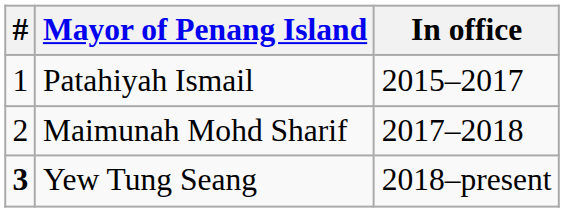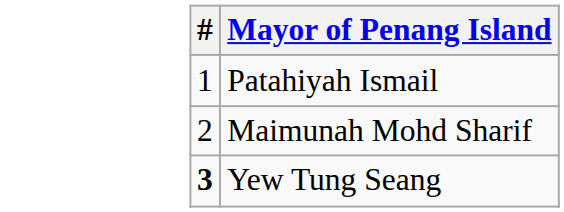 <table class="wikitable mw-collapsible" style="float:right; margin:10px">
 <tr>
 <th>#</th>
 <th><a href='#'>Mayor of Penang Island</a></th>
-<th>In office</th>
 </tr>
 <tr>
 <td>1</td>
 <td>Patahiyah Ismail</td>
-<td>2015–2017</td>
 </tr>
 <tr>
 <td>2</td>
 <td>Maimunah Mohd Sharif</td>
-<td>2017–2018</td>
 </tr>
 <tr>
 <td><strong>3</strong></td>
 <td>Yew Tung Seang</td>
-<td>2018–present</td>
 </tr>
 </table>
